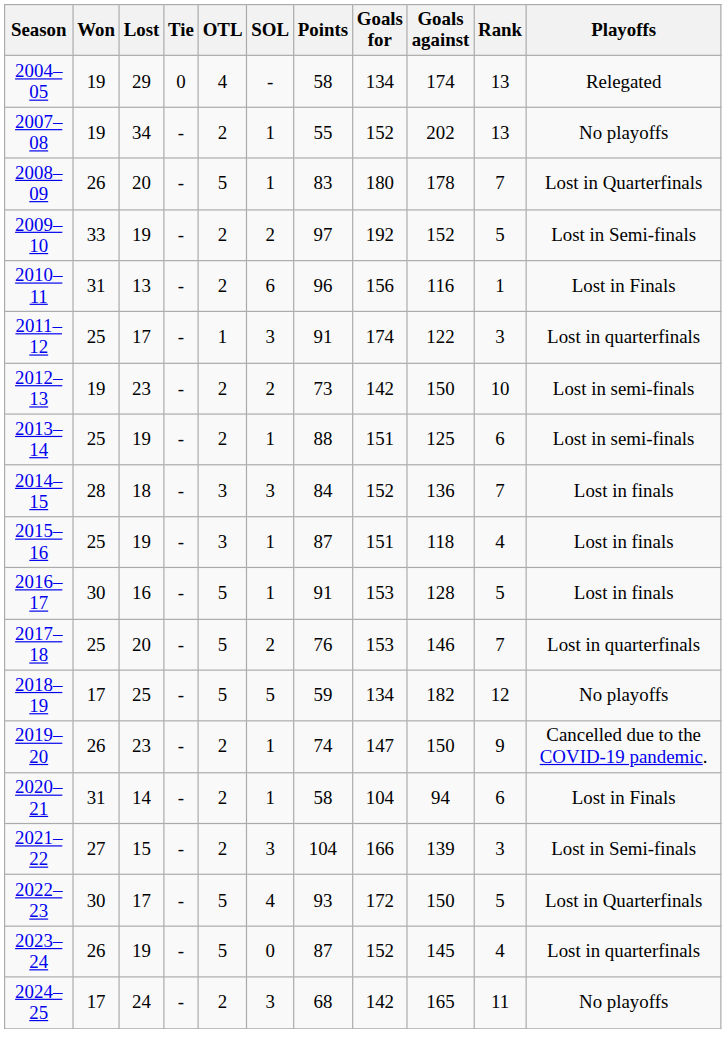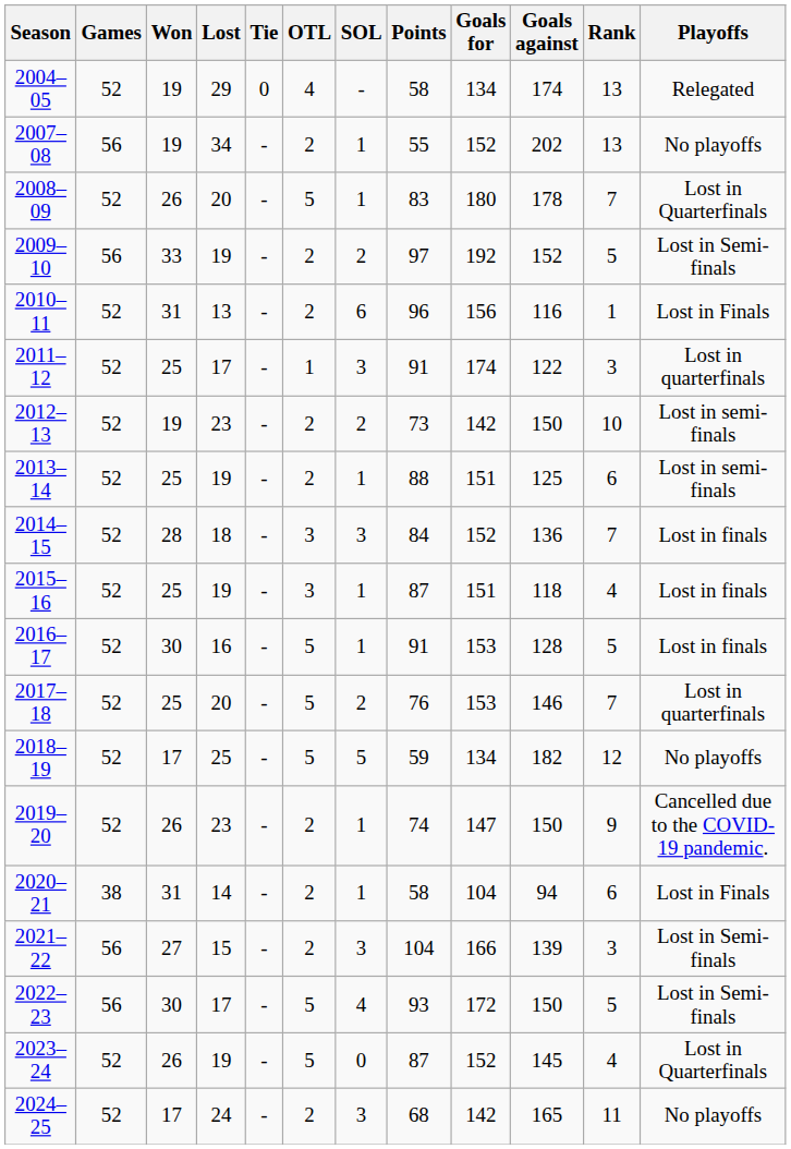 <table class="wikitable" style="text-align:center">
 <tr>
 <th>Season</th>
+<th>Games</th>
 <th>Won</th>
 <th>Lost</th>
 <th>Tie</th>
 <th>OTL</th>
 <th>SOL</th>
 <th>Points</th>
 <th>Goals<br>for</th>
 <th>Goals<br>against</th>
 <th>Rank</th>
 <th>Playoffs</th>
 </tr>
 <tr>
 <td><a href='#'>2004–05</a></td>
+<td>52</td>
 <td>19</td>
 <td>29</td>
 <td>0</td>
 <td>4</td>
 <td>-</td>
 <td>58</td>
 <td>134</td>
 <td>174</td>
 <td>13</td>
 <td>Relegated</td>
 </tr>
 <tr>
 <td><a href='#'>2007–08</a></td>
+<td>56</td>
 <td>19</td>
 <td>34</td>
 <td>-</td>
 <td>2</td>
 <td>1</td>
 <td>55</td>
 <td>152</td>
 <td>202</td>
 <td>13</td>
 <td>No playoffs</td>
 </tr>
 <tr>
 <td><a href='#'>2008–09</a></td>
+<td>52</td>
 <td>26</td>
 <td>20</td>
 <td>-</td>
 <td>5</td>
 <td>1</td>
 <td>83</td>
 <td>180</td>
 <td>178</td>
 <td>7</td>
 <td>Lost in Quarterfinals</td>
 </tr>
 <tr>
 <td><a href='#'>2009–10</a></td>
+<td>56</td>
 <td>33</td>
 <td>19</td>
 <td>-</td>
 <td>2</td>
 <td>2</td>
 <td>97</td>
 <td>192</td>
 <td>152</td>
 <td>5</td>
 <td>Lost in Semi-finals</td>
 </tr>
 <tr>
 <td><a href='#'>2010–11</a></td>
+<td>52</td>
 <td>31</td>
 <td>13</td>
 <td>-</td>
 <td>2</td>
 <td>6</td>
 <td>96</td>
 <td>156</td>
 <td>116</td>
 <td>1</td>
 <td>Lost in Finals</td>
 </tr>
 <tr>
 <td><a href='#'>2011–12</a></td>
+<td>52</td>
 <td>25</td>
 <td>17</td>
 <td>-</td>
 <td>1</td>
 <td>3</td>
 <td>91</td>
 <td>174</td>
 <td>122</td>
 <td>3</td>
 <td>Lost in quarterfinals</td>
 </tr>
 <tr>
 <td><a href='#'>2012–13</a></td>
+<td>52</td>
 <td>19</td>
 <td>23</td>
 <td>-</td>
 <td>2</td>
 <td>2</td>
 <td>73</td>
 <td>142</td>
 <td>150</td>
 <td>10</td>
 <td>Lost in semi-finals</td>
 </tr>
 <tr>
 <td><a href='#'>2013–14</a></td>
+<td>52</td>
 <td>25</td>
 <td>19</td>
 <td>-</td>
 <td>2</td>
 <td>1</td>
 <td>88</td>
 <td>151</td>
 <td>125</td>
 <td>6</td>
 <td>Lost in semi-finals</td>
 </tr>
 <tr>
 <td><a href='#'>2014–15</a></td>
+<td>52</td>
 <td>28</td>
 <td>18</td>
 <td>-</td>
 <td>3</td>
 <td>3</td>
 <td>84</td>
 <td>152</td>
 <td>136</td>
 <td>7</td>
 <td>Lost in finals</td>
 </tr>
 <tr>
 <td><a href='#'>2015–16</a></td>
+<td>52</td>
 <td>25</td>
 <td>19</td>
 <td>-</td>
 <td>3</td>
 <td>1</td>
 <td>87</td>
 <td>151</td>
 <td>118</td>
 <td>4</td>
 <td>Lost in finals</td>
 </tr>
 <tr>
 <td><a href='#'>2016–17</a></td>
+<td>52</td>
 <td>30</td>
 <td>16</td>
 <td>-</td>
 <td>5</td>
 <td>1</td>
 <td>91</td>
 <td>153</td>
 <td>128</td>
 <td>5</td>
 <td>Lost in finals</td>
 </tr>
 <tr>
 <td><a href='#'>2017–18</a></td>
+<td>52</td>
 <td>25</td>
 <td>20</td>
 <td>-</td>
 <td>5</td>
 <td>2</td>
 <td>76</td>
 <td>153</td>
 <td>146</td>
 <td>7</td>
 <td>Lost in quarterfinals</td>
 </tr>
 <tr>
 <td><a href='#'>2018–19</a></td>
+<td>52</td>
 <td>17</td>
 <td>25</td>
 <td>-</td>
 <td>5</td>
 <td>5</td>
 <td>59</td>
 <td>134</td>
 <td>182</td>
 <td>12</td>
 <td>No playoffs</td>
 </tr>
 <tr>
 <td><a href='#'>2019–20</a></td>
+<td>52</td>
 <td>26</td>
 <td>23</td>
 <td>-</td>
 <td>2</td>
 <td>1</td>
 <td>74</td>
 <td>147</td>
 <td>150</td>
 <td>9</td>
 <td>Cancelled due to the <a href='#'>COVID-19 pandemic</a>.</td>
 </tr>
 <tr>
 <td><a href='#'>2020–21</a></td>
+<td>38</td>
 <td>31</td>
 <td>14</td>
 <td>-</td>
 <td>2</td>
 <td>1</td>
 <td>58</td>
 <td>104</td>
 <td>94</td>
 <td>6</td>
 <td>Lost in Finals</td>
 </tr>
 <tr>
 <td><a href='#'>2021–22</a></td>
+<td>56</td>
 <td>27</td>
 <td>15</td>
 <td>-</td>
 <td>2</td>
 <td>3</td>
 <td>104</td>
 <td>166</td>
 <td>139</td>
 <td>3</td>
 <td>Lost in Semi-finals</td>
 </tr>
 <tr>
 <td><a href='#'>2022–23</a></td>
+<td>56</td>
 <td>30</td>
 <td>17</td>
 <td>-</td>
 <td>5</td>
 <td>4</td>
 <td>93</td>
 <td>172</td>
 <td>150</td>
 <td>5</td>
-<td>Lost in Quarterfinals</td>
+<td>Lost in Semi-finals</td>
 </tr>
 <tr>
 <td><a href='#'>2023–24</a></td>
+<td>52</td>
 <td>26</td>
 <td>19</td>
 <td>-</td>
 <td>5</td>
 <td>0</td>
 <td>87</td>
 <td>152</td>
 <td>145</td>
 <td>4</td>
-<td>Lost in quarterfinals</td>
+<td>Lost in Quarterfinals</td>
 </tr>
 <tr>
 <td><a href='#'>2024–25</a></td>
+<td>52</td>
 <td>17</td>
 <td>24</td>
 <td>-</td>
 <td>2</td>
 <td>3</td>
 <td>68</td>
 <td>142</td>
 <td>165</td>
 <td>11</td>
 <td>No playoffs</td>
 </tr>
 </table>
